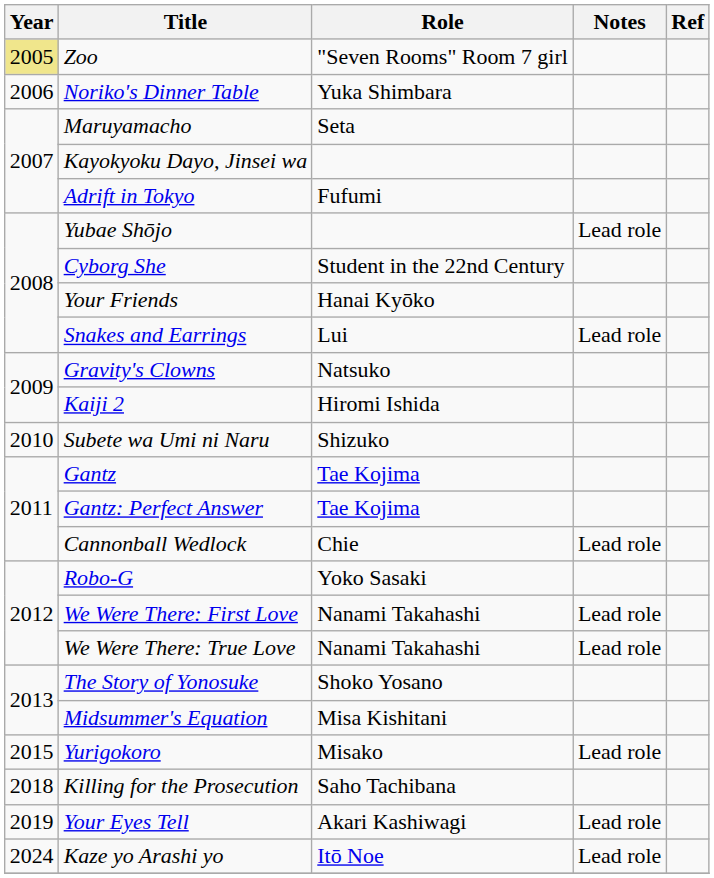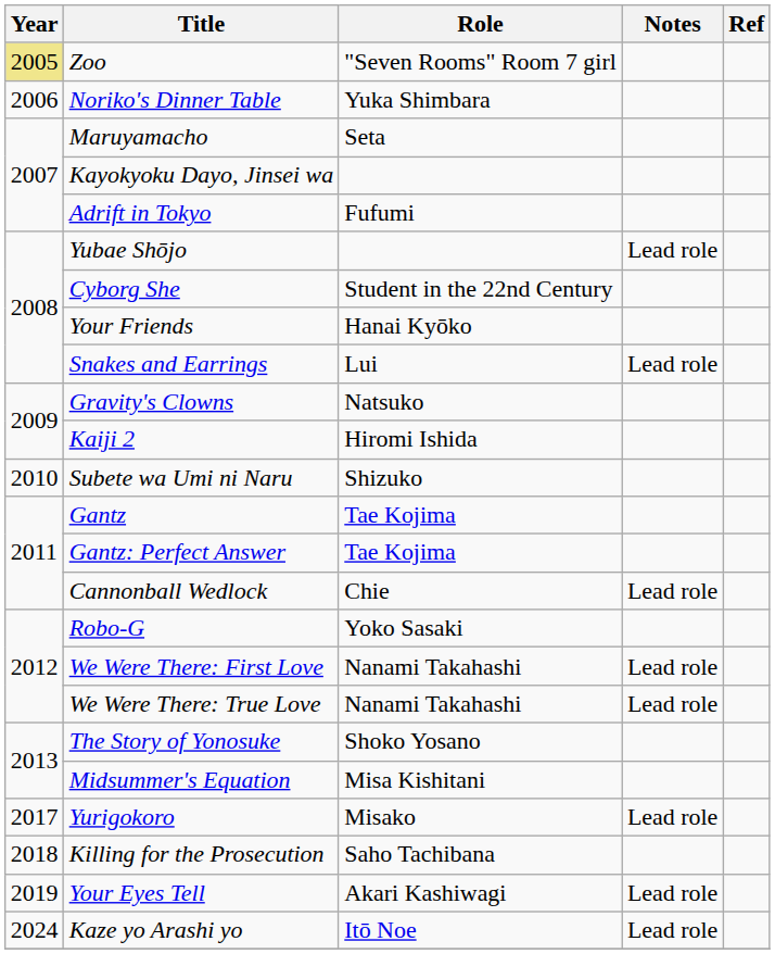 <table class="wikitable sortable">
 <tr>
 <th>Year</th>
 <th>Title</th>
 <th>Role</th>
 <th class="unsortable">Notes</th>
 <th class="unsortable">Ref</th>
 </tr>
 <tr>
 <td style="background: khaki;">2005</td>
 <td><em>Zoo</em></td>
 <td>"Seven Rooms" Room 7 girl</td>
 <td></td>
 <td></td>
 </tr>
 <tr>
 <td>2006</td>
 <td><em><a href='#'>Noriko's Dinner Table</a></em></td>
 <td>Yuka Shimbara</td>
 <td></td>
 <td></td>
 </tr>
 <tr>
 <td rowspan="3">2007</td>
 <td><em>Maruyamacho</em></td>
 <td>Seta</td>
 <td></td>
 <td></td>
 </tr>
 <tr>
 <td><em>Kayokyoku Dayo, Jinsei wa</em></td>
 <td></td>
 <td></td>
 <td></td>
 </tr>
 <tr>
 <td><em><a href='#'>Adrift in Tokyo</a></em></td>
 <td>Fufumi</td>
 <td></td>
 <td></td>
 </tr>
 <tr>
 <td rowspan="4">2008</td>
 <td><em>Yubae Shōjo</em></td>
 <td></td>
 <td>Lead role</td>
 <td></td>
 </tr>
 <tr>
 <td><em><a href='#'>Cyborg She</a></em></td>
 <td>Student in the 22nd Century</td>
 <td></td>
 <td></td>
 </tr>
 <tr>
 <td><em>Your Friends</em></td>
 <td>Hanai Kyōko</td>
 <td></td>
 <td></td>
 </tr>
 <tr>
 <td><em><a href='#'>Snakes and Earrings</a></em></td>
 <td>Lui</td>
 <td>Lead role</td>
 <td></td>
 </tr>
 <tr>
 <td rowspan="2">2009</td>
 <td><em><a href='#'>Gravity's Clowns</a></em></td>
 <td>Natsuko</td>
 <td></td>
 <td></td>
 </tr>
 <tr>
 <td><em><a href='#'>Kaiji 2</a></em></td>
 <td>Hiromi Ishida</td>
 <td></td>
 <td></td>
 </tr>
 <tr>
 <td>2010</td>
 <td><em>Subete wa Umi ni Naru</em></td>
 <td>Shizuko</td>
 <td></td>
 <td></td>
 </tr>
 <tr>
 <td rowspan="3">2011</td>
 <td><em><a href='#'>Gantz</a></em></td>
 <td><a href='#'>Tae Kojima</a></td>
 <td></td>
 <td></td>
 </tr>
 <tr>
 <td><em><a href='#'>Gantz: Perfect Answer</a></em></td>
 <td><a href='#'>Tae Kojima</a></td>
 <td></td>
 <td></td>
 </tr>
 <tr>
 <td><em>Cannonball Wedlock</em></td>
 <td>Chie</td>
 <td>Lead role</td>
 <td></td>
 </tr>
 <tr>
 <td rowspan="3">2012</td>
 <td><em><a href='#'>Robo-G</a></em></td>
 <td>Yoko Sasaki</td>
 <td></td>
 <td></td>
 </tr>
 <tr>
 <td><em><a href='#'>We Were There: First Love</a></em></td>
 <td>Nanami Takahashi</td>
 <td>Lead role</td>
 <td></td>
 </tr>
 <tr>
 <td><em>We Were There: True Love</em></td>
 <td>Nanami Takahashi</td>
 <td>Lead role</td>
 <td></td>
 </tr>
 <tr>
 <td rowspan="2">2013</td>
 <td><em><a href='#'>The Story of Yonosuke</a></em></td>
 <td>Shoko Yosano</td>
 <td></td>
 <td></td>
 </tr>
 <tr>
 <td><em><a href='#'>Midsummer's Equation</a></em></td>
 <td>Misa Kishitani</td>
 <td></td>
 <td></td>
 </tr>
 <tr>
-<td>2015</td>
+<td>2017</td>
 <td><em><a href='#'>Yurigokoro</a></em></td>
 <td>Misako</td>
 <td>Lead role</td>
 <td></td>
 </tr>
 <tr>
 <td>2018</td>
 <td><em>Killing for the Prosecution</em></td>
 <td>Saho Tachibana</td>
 <td></td>
 <td></td>
 </tr>
 <tr>
 <td>2019</td>
 <td><em><a href='#'>Your Eyes Tell</a></em></td>
 <td>Akari Kashiwagi</td>
 <td>Lead role</td>
 <td></td>
 </tr>
 <tr>
 <td>2024</td>
 <td><em>Kaze yo Arashi yo</em></td>
 <td><a href='#'>Itō Noe</a></td>
 <td>Lead role</td>
 <td></td>
 </tr>
 <tr>
 </tr>
 </table>
